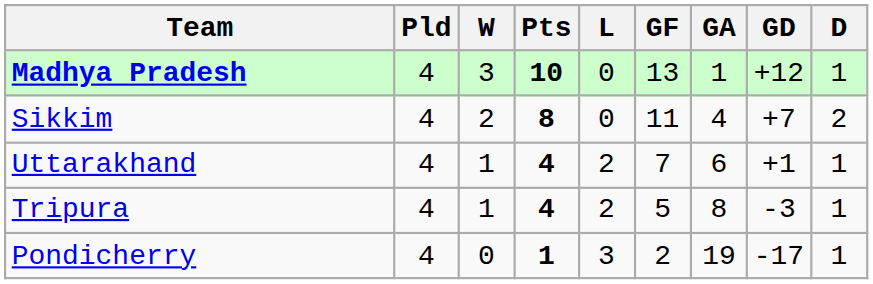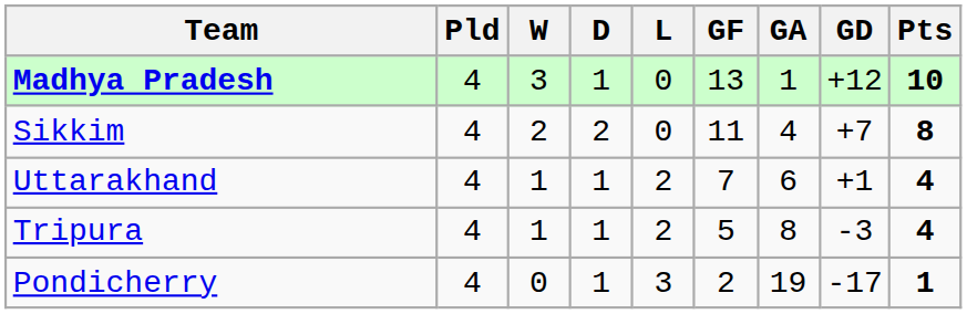 <table class="wikitable" style="text-align: center;">
 <tr>
 <th width="175">Team</th>
 <th width="20">Pld</th>
 <th width="20">W</th>
-<th width="20">Pts</th>
+<th width="20">D</th>
 <th width="20">L</th>
 <th width="20">GF</th>
 <th width="20">GA</th>
 <th width="20">GD</th>
-<th width="20">D</th>
+<th width="20">Pts</th>
 </tr>
 <tr bgcolor=#ccffcc>
 <td align=left><strong><a href='#'>Madhya Pradesh</a></strong></td>
 <td>4</td>
 <td>3</td>
-<td><strong>10</strong></td>
+<td>1</td>
 <td>0</td>
 <td>13</td>
 <td>1</td>
 <td>+12</td>
-<td>1</td>
+<td><strong>10</strong></td>
 </tr>
 <tr>
 <td align=left><a href='#'>Sikkim</a></td>
 <td>4</td>
 <td>2</td>
-<td><strong>8</strong></td>
+<td>2</td>
 <td>0</td>
 <td>11</td>
 <td>4</td>
 <td>+7</td>
-<td>2</td>
+<td><strong>8</strong></td>
 </tr>
 <tr>
 <td align=left><a href='#'>Uttarakhand</a></td>
 <td>4</td>
 <td>1</td>
-<td><strong>4</strong></td>
+<td>1</td>
 <td>2</td>
 <td>7</td>
 <td>6</td>
 <td>+1</td>
-<td>1</td>
+<td><strong>4</strong></td>
 </tr>
 <tr>
 <td align=left><a href='#'>Tripura</a></td>
 <td>4</td>
 <td>1</td>
-<td><strong>4</strong></td>
+<td>1</td>
 <td>2</td>
 <td>5</td>
 <td>8</td>
 <td>-3</td>
-<td>1</td>
+<td><strong>4</strong></td>
 </tr>
 <tr>
 <td align=left><a href='#'>Pondicherry</a></td>
 <td>4</td>
 <td>0</td>
-<td><strong>1</strong></td>
+<td>1</td>
 <td>3</td>
 <td>2</td>
 <td>19</td>
 <td>-17</td>
-<td>1</td>
+<td><strong>1</strong></td>
 </tr>
 </table>
